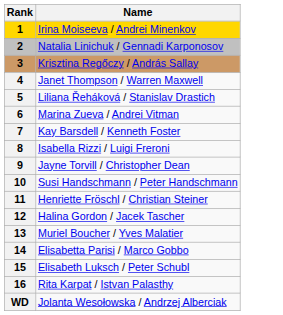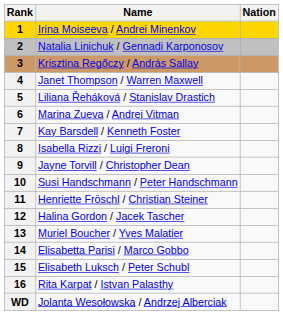 <table class="wikitable">
 <tr>
 <th>Rank</th>
 <th>Name</th>
+<th>Nation</th>
 </tr>
 <tr bgcolor="gold">
 <td align="center"><strong>1</strong></td>
 <td><a href='#'>Irina Moiseeva</a> / <a href='#'>Andrei Minenkov</a></td>
+<td></td>
 </tr>
 <tr bgcolor="silver">
 <td align="center"><strong>2</strong></td>
 <td><a href='#'>Natalia Linichuk</a> / <a href='#'>Gennadi Karponosov</a></td>
+<td></td>
 </tr>
 <tr bgcolor="cc9966">
 <td align="center"><strong>3</strong></td>
 <td><a href='#'>Krisztina Regőczy</a> / <a href='#'>András Sallay</a></td>
+<td></td>
 </tr>
 <tr>
 <th>4</th>
 <td><a href='#'>Janet Thompson</a> / <a href='#'>Warren Maxwell</a></td>
+<td></td>
 </tr>
 <tr>
 <th>5</th>
 <td><a href='#'>Liliana Řeháková</a> / <a href='#'>Stanislav Drastich</a></td>
+<td></td>
 </tr>
 <tr>
 <th>6</th>
 <td><a href='#'>Marina Zueva</a> / <a href='#'>Andrei Vitman</a></td>
+<td></td>
 </tr>
 <tr>
 <th>7</th>
 <td><a href='#'>Kay Barsdell</a> / <a href='#'>Kenneth Foster</a></td>
+<td></td>
 </tr>
 <tr>
 <th>8</th>
 <td><a href='#'>Isabella Rizzi</a> / <a href='#'>Luigi Freroni</a></td>
+<td></td>
 </tr>
 <tr>
 <th>9</th>
 <td><a href='#'>Jayne Torvill</a> / <a href='#'>Christopher Dean</a></td>
+<td></td>
 </tr>
 <tr>
 <th>10</th>
 <td><a href='#'>Susi Handschmann</a> / <a href='#'>Peter Handschmann</a></td>
+<td></td>
 </tr>
 <tr>
 <th>11</th>
 <td><a href='#'>Henriette Fröschl</a> / <a href='#'>Christian Steiner</a></td>
+<td></td>
 </tr>
 <tr>
 <th>12</th>
 <td><a href='#'>Halina Gordon</a> / <a href='#'>Jacek Tascher</a></td>
+<td></td>
 </tr>
 <tr>
 <th>13</th>
 <td><a href='#'>Muriel Boucher</a> / <a href='#'>Yves Malatier</a></td>
+<td></td>
 </tr>
 <tr>
 <th>14</th>
 <td><a href='#'>Elisabetta Parisi</a> / <a href='#'>Marco Gobbo</a></td>
+<td></td>
 </tr>
 <tr>
 <th>15</th>
 <td><a href='#'>Elisabeth Luksch</a> / <a href='#'>Peter Schubl</a></td>
+<td></td>
 </tr>
 <tr>
 <th>16</th>
 <td><a href='#'>Rita Karpat</a> / <a href='#'>Istvan Palasthy</a></td>
+<td></td>
 </tr>
 <tr>
 <th>WD</th>
 <td><a href='#'>Jolanta Wesołowska</a> / <a href='#'>Andrzej Alberciak</a></td>
+<td></td>
 </tr>
 </table>
